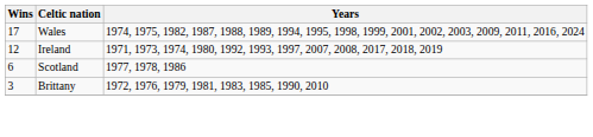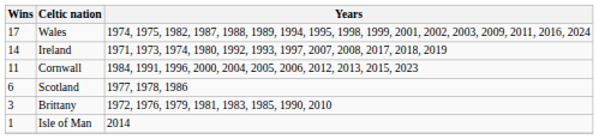 <table class="wikitable sortable">
 <tr>
 <th>Wins</th>
 <th>Celtic nation</th>
 <th>Years</th>
 </tr>
 <tr>
 <td>17</td>
 <td>Wales</td>
 <td>1974, 1975, 1982, 1987, 1988, 1989, 1994, 1995, 1998, 1999, 2001, 2002, 2003, 2009, 2011, 2016, 2024</td>
 </tr>
 <tr>
-<td>12</td>
+<td>14</td>
 <td>Ireland</td>
 <td>1971, 1973, 1974, 1980, 1992, 1993, 1997, 2007, 2008, 2017, 2018, 2019</td>
+</tr>
+<tr>
+<td>11</td>
+<td>Cornwall</td>
+<td>1984, 1991, 1996, 2000, 2004, 2005, 2006, 2012, 2013, 2015, 2023</td>
 </tr>
 <tr>
 <td>6</td>
 <td>Scotland</td>
 <td>1977, 1978, 1986</td>
 </tr>
 <tr>
 <td>3</td>
 <td>Brittany</td>
 <td>1972, 1976, 1979, 1981, 1983, 1985, 1990, 2010</td>
 </tr>
 <tr>
+<td>1</td>
+<td>Isle of Man</td>
+<td>2014</td>
+</tr>
+<tr>
 </tr>
 </table>
